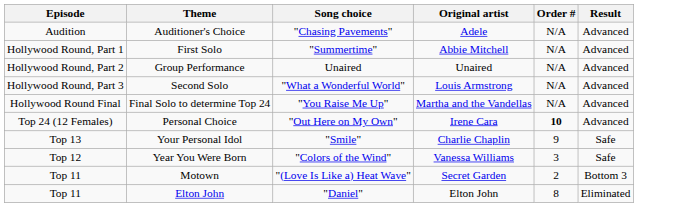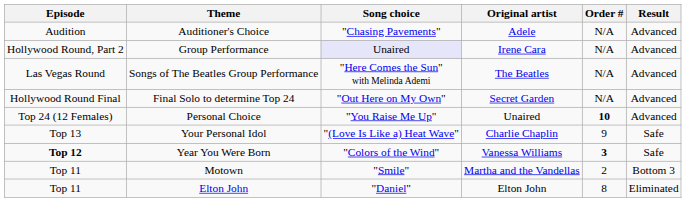 <table class="wikitable" style="text-align: center;">
 <tr>
 <th>Episode</th>
 <th>Theme</th>
 <th>Song choice</th>
 <th>Original artist</th>
 <th>Order #</th>
 <th>Result</th>
 </tr>
 <tr>
 <td>Audition</td>
 <td>Auditioner's Choice</td>
 <td>"<a href='#'>Chasing Pavements</a>"</td>
 <td><a href='#'>Adele</a></td>
 <td>N/A</td>
 <td>Advanced</td>
 </tr>
 <tr>
-<td>Hollywood Round, Part 1</td>
-<td>First Solo</td>
-<td>"<a href='#'>Summertime</a>"</td>
-<td><a href='#'>Abbie Mitchell</a></td>
+<td>Hollywood Round, Part 2</td>
+<td>Group Performance</td>
+<td style="background: lavender;">Unaired</td>
+<td><a href='#'>Irene Cara</a></td>
 <td>N/A</td>
 <td>Advanced</td>
 </tr>
 <tr>
-<td>Hollywood Round, Part 2</td>
-<td>Group Performance</td>
-<td>Unaired</td>
-<td>Unaired</td>
-<td>N/A</td>
-<td>Advanced</td>
-</tr>
-<tr>
-<td>Hollywood Round, Part 3</td>
-<td>Second Solo</td>
-<td>"<a href='#'>What a Wonderful World</a>"</td>
-<td><a href='#'>Louis Armstrong</a></td>
+<td>Las Vegas Round</td>
+<td>Songs of The Beatles Group Performance</td>
+<td>"<a href='#'>Here Comes the Sun</a>"<br><small>with Melinda Ademi</small></td>
+<td><a href='#'>The Beatles</a></td>
 <td>N/A</td>
 <td>Advanced</td>
 </tr>
 <tr>
 <td>Hollywood Round Final</td>
 <td>Final Solo to determine Top 24</td>
-<td>"<a href='#'>You Raise Me Up</a>"</td>
-<td><a href='#'>Martha and the Vandellas</a></td>
+<td>"<a href='#'>Out Here on My Own</a>"</td>
+<td><a href='#'>Secret Garden</a></td>
 <td>N/A</td>
 <td>Advanced</td>
 </tr>
 <tr>
 <td>Top 24 (12 Females)</td>
 <td>Personal Choice</td>
-<td>"<a href='#'>Out Here on My Own</a>"</td>
-<td><a href='#'>Irene Cara</a></td>
+<td>"<a href='#'>You Raise Me Up</a>"</td>
+<td>Unaired</td>
 <td><strong>10</strong></td>
 <td>Advanced</td>
 </tr>
 <tr>
 <td>Top 13</td>
 <td>Your Personal Idol</td>
-<td>"<a href='#'>Smile</a>"</td>
+<td>"<a href='#'>(Love Is Like a) Heat Wave</a>"</td>
 <td><a href='#'>Charlie Chaplin</a></td>
 <td>9</td>
 <td>Safe</td>
 </tr>
 <tr>
-<td>Top 12</td>
+<td><strong>Top 12</strong></td>
 <td>Year You Were Born</td>
 <td>"<a href='#'>Colors of the Wind</a>"</td>
 <td><a href='#'>Vanessa Williams</a></td>
-<td>3</td>
+<td><strong>3</strong></td>
 <td>Safe</td>
 </tr>
 <tr>
 <td>Top 11</td>
 <td>Motown</td>
-<td>"<a href='#'>(Love Is Like a) Heat Wave</a>"</td>
-<td><a href='#'>Secret Garden</a></td>
+<td>"<a href='#'>Smile</a>"</td>
+<td><a href='#'>Martha and the Vandellas</a></td>
 <td>2</td>
 <td>Bottom 3</td>
 </tr>
 <tr>
 <td>Top 11</td>
 <td><a href='#'>Elton John</a></td>
 <td>"<a href='#'>Daniel</a>"</td>
 <td>Elton John</td>
 <td>8</td>
 <td>Eliminated</td>
 </tr>
 </table>
